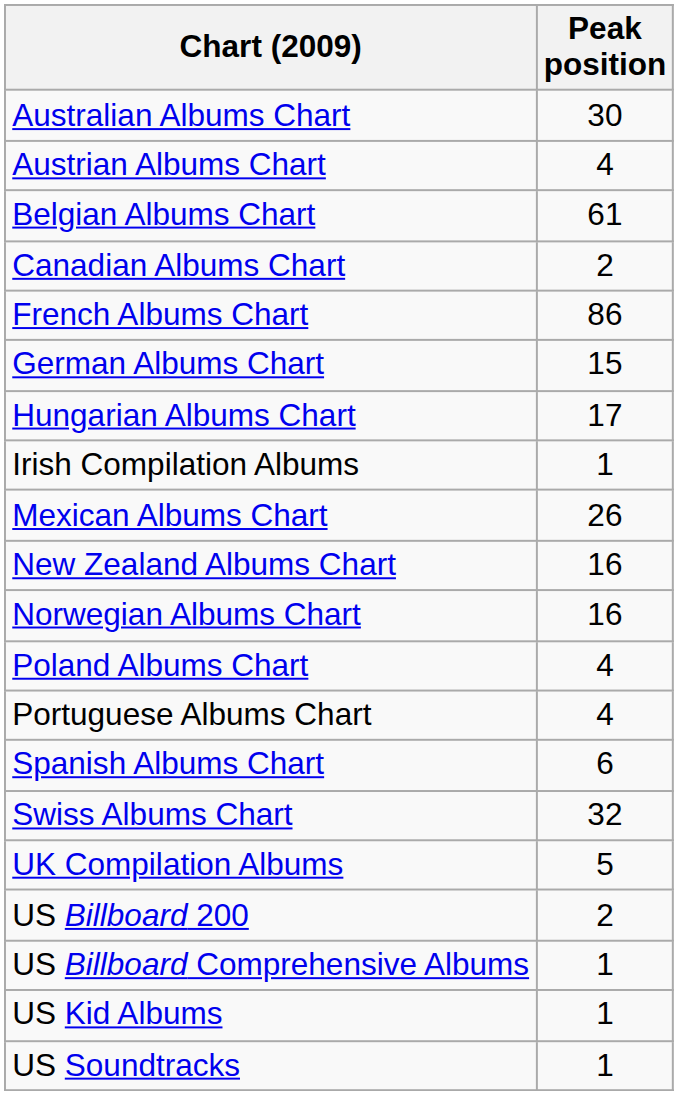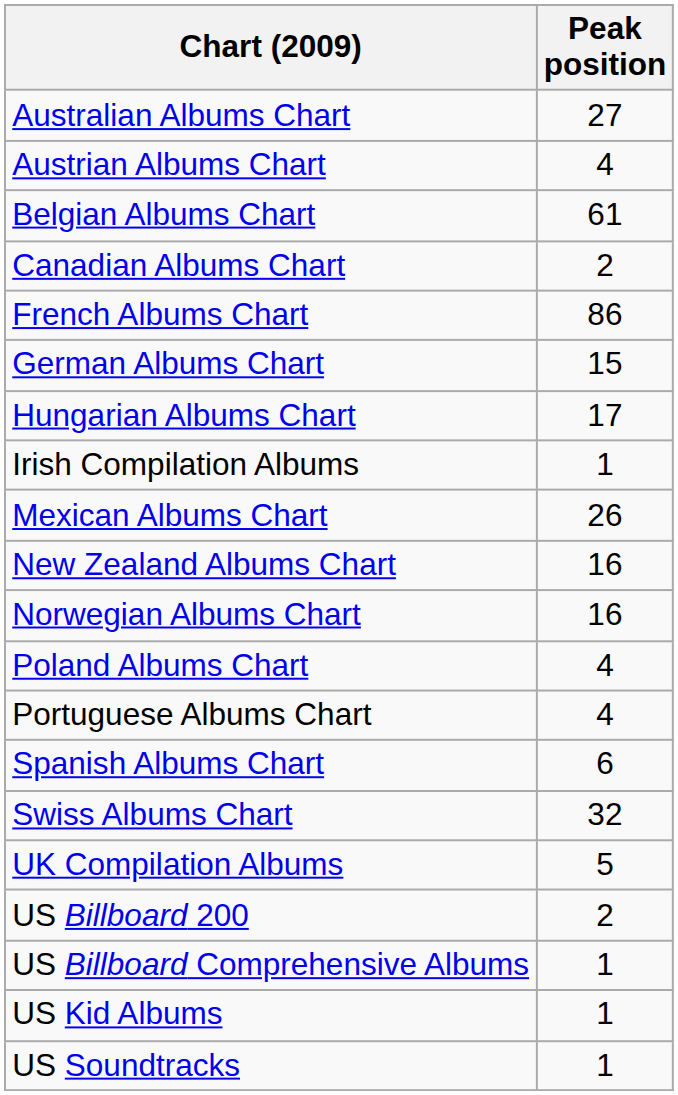 <table class="wikitable sortable">
 <tr>
 <th align="left">Chart (2009)</th>
 <th align="left">Peak<br>position</th>
 </tr>
 <tr>
 <td align="left"><a href='#'>Australian Albums Chart</a></td>
-<td align="center">30</td>
+<td align="center">27</td>
 </tr>
 <tr>
 <td align="left"><a href='#'>Austrian Albums Chart</a></td>
 <td align="center">4</td>
 </tr>
 <tr>
 <td align="left"><a href='#'>Belgian Albums Chart</a></td>
 <td align="center">61</td>
 </tr>
 <tr>
 <td align="left"><a href='#'>Canadian Albums Chart</a></td>
 <td align="center">2</td>
 </tr>
 <tr>
 <td align="left"><a href='#'>French Albums Chart</a></td>
 <td align="center">86</td>
 </tr>
 <tr>
 <td align="left"><a href='#'>German Albums Chart</a></td>
 <td align="center">15</td>
 </tr>
 <tr>
 <td align="left"><a href='#'>Hungarian Albums Chart</a></td>
 <td align="center">17</td>
 </tr>
 <tr>
 <td align="left">Irish Compilation Albums</td>
 <td align="center">1</td>
 </tr>
 <tr>
 <td align="left"><a href='#'>Mexican Albums Chart</a></td>
 <td align="center">26</td>
 </tr>
 <tr>
 <td align="left"><a href='#'>New Zealand Albums Chart</a></td>
 <td align="center">16</td>
 </tr>
 <tr>
 <td align="left"><a href='#'>Norwegian Albums Chart</a></td>
 <td align="center">16</td>
 </tr>
 <tr>
 <td align="left"><a href='#'>Poland Albums Chart</a></td>
 <td align="center">4</td>
 </tr>
 <tr>
 <td align="left">Portuguese Albums Chart</td>
 <td align="center">4</td>
 </tr>
 <tr>
 <td align="left"><a href='#'>Spanish Albums Chart</a></td>
 <td align="center">6</td>
 </tr>
 <tr>
 <td align="left"><a href='#'>Swiss Albums Chart</a></td>
 <td align="center">32</td>
 </tr>
 <tr>
 <td align="left"><a href='#'>UK Compilation Albums</a></td>
 <td align="center">5</td>
 </tr>
 <tr>
 <td align="left">US <a href='#'><em>Billboard</em> 200</a></td>
 <td align="center">2</td>
 </tr>
 <tr>
 <td align="left">US <a href='#'><em>Billboard</em> Comprehensive Albums</a></td>
 <td align="center">1</td>
 </tr>
 <tr>
 <td align="left">US <a href='#'>Kid Albums</a></td>
 <td align="center">1</td>
 </tr>
 <tr>
 <td align="left">US <a href='#'>Soundtracks</a></td>
 <td align="center">1</td>
 </tr>
 <tr>
 </tr>
 </table>
